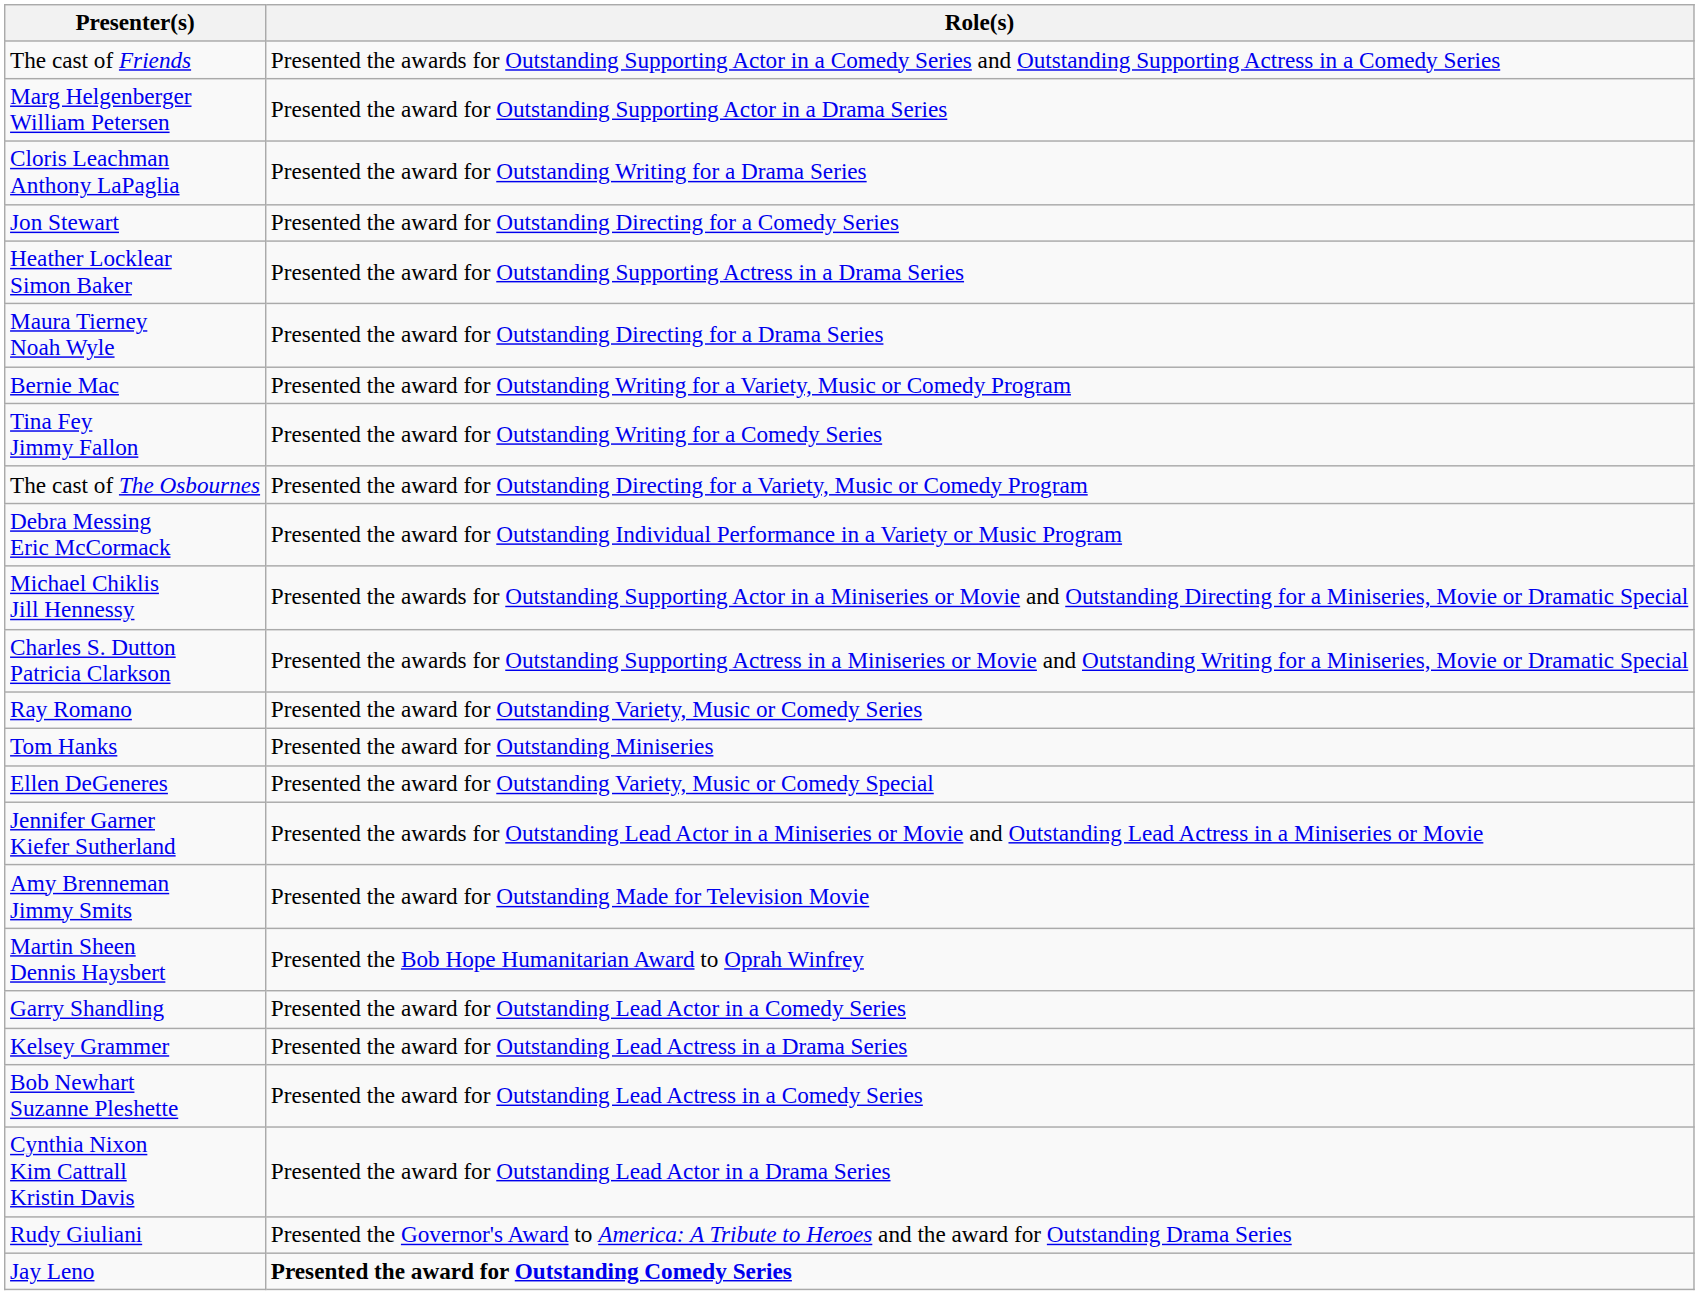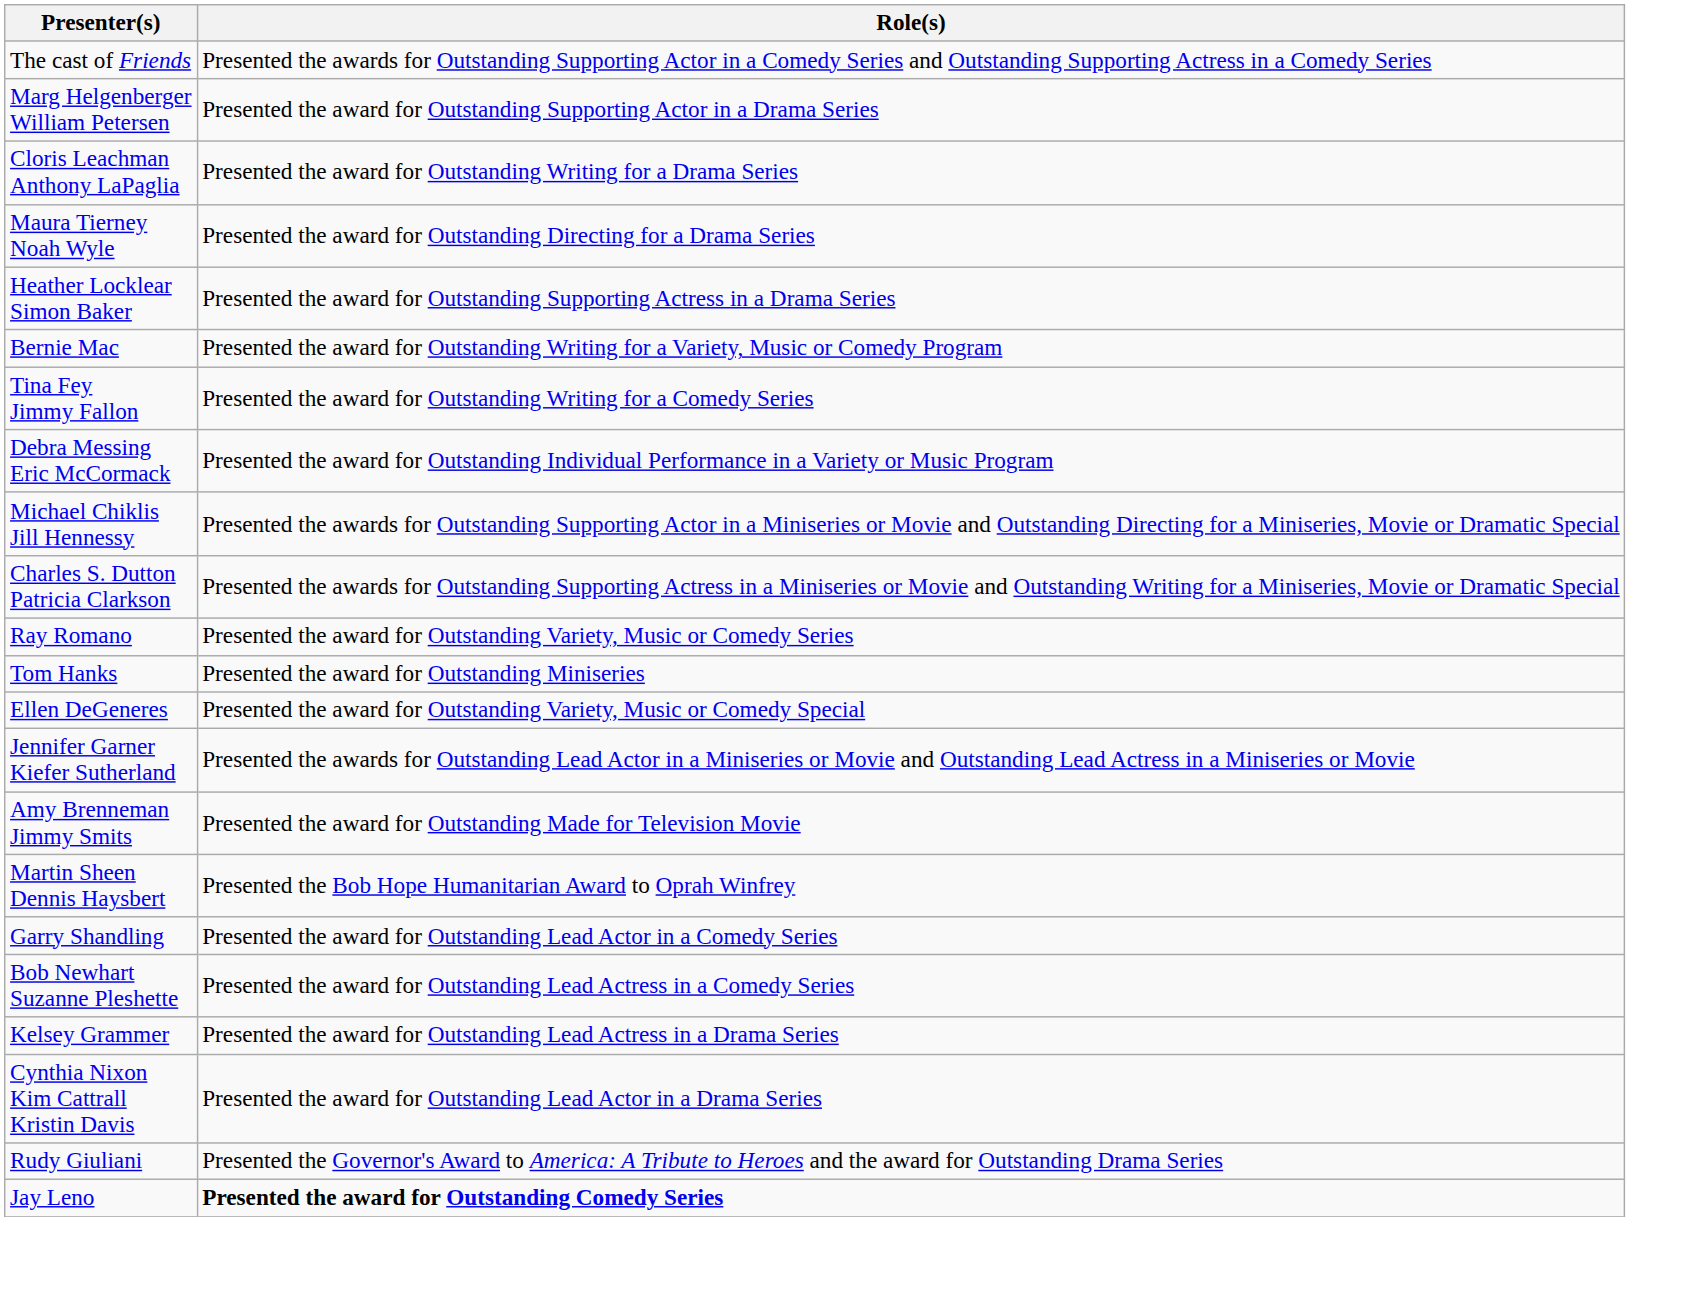 <table class="wikitable">
 <tr>
 <th>Presenter(s)</th>
 <th>Role(s)</th>
 </tr>
 <tr>
 <td>The cast of <em><a href='#'>Friends</a></em></td>
 <td>Presented the awards for <a href='#'>Outstanding Supporting Actor in a Comedy Series</a> and <a href='#'>Outstanding Supporting Actress in a Comedy Series</a></td>
 </tr>
 <tr>
 <td><a href='#'>Marg Helgenberger</a><br><a href='#'>William Petersen</a></td>
 <td>Presented the award for <a href='#'>Outstanding Supporting Actor in a Drama Series</a></td>
 </tr>
 <tr>
 <td><a href='#'>Cloris Leachman</a><br><a href='#'>Anthony LaPaglia</a></td>
 <td>Presented the award for <a href='#'>Outstanding Writing for a Drama Series</a></td>
 </tr>
 <tr>
-<td><a href='#'>Jon Stewart</a></td>
-<td>Presented the award for <a href='#'>Outstanding Directing for a Comedy Series</a></td>
+<td><a href='#'>Maura Tierney</a><br><a href='#'>Noah Wyle</a></td>
+<td>Presented the award for <a href='#'>Outstanding Directing for a Drama Series</a></td>
 </tr>
 <tr>
 <td><a href='#'>Heather Locklear</a><br><a href='#'>Simon Baker</a></td>
 <td>Presented the award for <a href='#'>Outstanding Supporting Actress in a Drama Series</a></td>
-</tr>
-<tr>
-<td><a href='#'>Maura Tierney</a><br><a href='#'>Noah Wyle</a></td>
-<td>Presented the award for <a href='#'>Outstanding Directing for a Drama Series</a></td>
 </tr>
 <tr>
 <td><a href='#'>Bernie Mac</a></td>
 <td>Presented the award for <a href='#'>Outstanding Writing for a Variety, Music or Comedy Program</a></td>
 </tr>
 <tr>
 <td><a href='#'>Tina Fey</a><br><a href='#'>Jimmy Fallon</a></td>
 <td>Presented the award for <a href='#'>Outstanding Writing for a Comedy Series</a></td>
-</tr>
-<tr>
-<td>The cast of <em><a href='#'>The Osbournes</a></em></td>
-<td>Presented the award for <a href='#'>Outstanding Directing for a Variety, Music or Comedy Program</a></td>
 </tr>
 <tr>
 <td><a href='#'>Debra Messing</a><br><a href='#'>Eric McCormack</a></td>
 <td>Presented the award for <a href='#'>Outstanding Individual Performance in a Variety or Music Program</a></td>
 </tr>
 <tr>
 <td><a href='#'>Michael Chiklis</a><br><a href='#'>Jill Hennessy</a></td>
 <td>Presented the awards for <a href='#'>Outstanding Supporting Actor in a Miniseries or Movie</a> and <a href='#'>Outstanding Directing for a Miniseries, Movie or Dramatic Special</a></td>
 </tr>
 <tr>
 <td><a href='#'>Charles S. Dutton</a><br><a href='#'>Patricia Clarkson</a></td>
 <td>Presented the awards for <a href='#'>Outstanding Supporting Actress in a Miniseries or Movie</a> and <a href='#'>Outstanding Writing for a Miniseries, Movie or Dramatic Special</a></td>
 </tr>
 <tr>
 <td><a href='#'>Ray Romano</a></td>
 <td>Presented the award for <a href='#'>Outstanding Variety, Music or Comedy Series</a></td>
 </tr>
 <tr>
 <td><a href='#'>Tom Hanks</a></td>
 <td>Presented the award for <a href='#'>Outstanding Miniseries</a></td>
 </tr>
 <tr>
 <td><a href='#'>Ellen DeGeneres</a></td>
 <td>Presented the award for <a href='#'>Outstanding Variety, Music or Comedy Special</a></td>
 </tr>
 <tr>
 <td><a href='#'>Jennifer Garner</a><br><a href='#'>Kiefer Sutherland</a></td>
 <td>Presented the awards for <a href='#'>Outstanding Lead Actor in a Miniseries or Movie</a> and <a href='#'>Outstanding Lead Actress in a Miniseries or Movie</a></td>
 </tr>
 <tr>
 <td><a href='#'>Amy Brenneman</a><br><a href='#'>Jimmy Smits</a></td>
 <td>Presented the award for <a href='#'>Outstanding Made for Television Movie</a></td>
 </tr>
 <tr>
 <td><a href='#'>Martin Sheen</a><br><a href='#'>Dennis Haysbert</a></td>
 <td>Presented the <a href='#'>Bob Hope Humanitarian Award</a> to <a href='#'>Oprah Winfrey</a></td>
 </tr>
 <tr>
 <td><a href='#'>Garry Shandling</a></td>
 <td>Presented the award for <a href='#'>Outstanding Lead Actor in a Comedy Series</a></td>
 </tr>
 <tr>
+<td><a href='#'>Bob Newhart</a><br><a href='#'>Suzanne Pleshette</a></td>
+<td>Presented the award for <a href='#'>Outstanding Lead Actress in a Comedy Series</a></td>
+</tr>
+<tr>
 <td><a href='#'>Kelsey Grammer</a></td>
 <td>Presented the award for <a href='#'>Outstanding Lead Actress in a Drama Series</a></td>
-</tr>
-<tr>
-<td><a href='#'>Bob Newhart</a><br><a href='#'>Suzanne Pleshette</a></td>
-<td>Presented the award for <a href='#'>Outstanding Lead Actress in a Comedy Series</a></td>
 </tr>
 <tr>
 <td><a href='#'>Cynthia Nixon</a><br><a href='#'>Kim Cattrall</a><br><a href='#'>Kristin Davis</a></td>
 <td>Presented the award for <a href='#'>Outstanding Lead Actor in a Drama Series</a></td>
 </tr>
 <tr>
 <td><a href='#'>Rudy Giuliani</a></td>
 <td>Presented the <a href='#'>Governor's Award</a> to <em><a href='#'>America: A Tribute to Heroes</a></em> and the award for <a href='#'>Outstanding Drama Series</a></td>
 </tr>
 <tr>
 <td><a href='#'>Jay Leno</a></td>
 <td><strong>Presented the award for <a href='#'>Outstanding Comedy Series</a></strong></td>
 </tr>
 </table>
